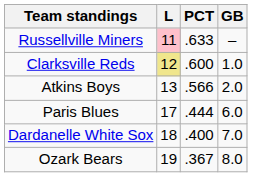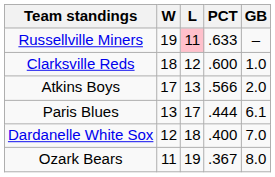 <table class="wikitable">
 <tr>
 <th>Team standings</th>
+<th>W</th>
 <th>L</th>
 <th>PCT</th>
 <th>GB</th>
 </tr>
 <tr align=center>
 <td><a href='#'>Russellville Miners</a></td>
+<td>19</td>
 <td style="background: pink;">11</td>
 <td>.633</td>
 <td>–</td>
 </tr>
 <tr align=center>
 <td><a href='#'>Clarksville Reds</a></td>
-<td style="background: khaki;">12</td>
+<td>18</td>
+<td>12</td>
 <td>.600</td>
 <td>1.0</td>
 </tr>
 <tr align=center>
 <td>Atkins Boys</td>
+<td>17</td>
 <td>13</td>
 <td>.566</td>
 <td>2.0</td>
 </tr>
 <tr align=center>
 <td>Paris Blues</td>
+<td>13</td>
 <td>17</td>
 <td>.444</td>
-<td>6.0</td>
+<td>6.1</td>
 </tr>
 <tr align=center>
 <td><a href='#'>Dardanelle White Sox</a></td>
+<td>12</td>
 <td>18</td>
 <td>.400</td>
 <td>7.0</td>
 </tr>
 <tr align=center>
 <td>Ozark Bears</td>
+<td>11</td>
 <td>19</td>
 <td>.367</td>
 <td>8.0</td>
 </tr>
 </table>
